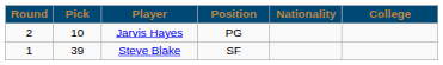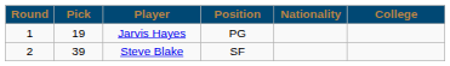 <table class="wikitable sortable sortable">
 <tr>
 <th style="background:#004874; color:#BA8545" width="10%">Round</th>
 <th style="background:#004874; color:#BA8545" width="10%">Pick</th>
 <th style="background:#004874; color:#BA8545" width="20%">Player</th>
 <th style="background:#004874; color:#BA8545" width="15%">Position</th>
 <th style="background:#004874; color:#BA8545" width="15%">Nationality</th>
 <th style="background:#004874; color:#BA8545" width="20%">College</th>
 </tr>
 <tr style="text-align: center">
-<td>2</td>
-<td>10</td>
+<td>1</td>
+<td>19</td>
 <td><a href='#'>Jarvis Hayes</a></td>
 <td>PG</td>
 <td></td>
 <td></td>
 </tr>
 <tr style="text-align: center">
-<td>1</td>
+<td>2</td>
 <td>39</td>
 <td><a href='#'>Steve Blake</a></td>
 <td>SF</td>
 <td></td>
 <td></td>
 </tr>
 </table>
